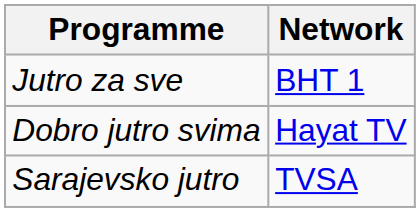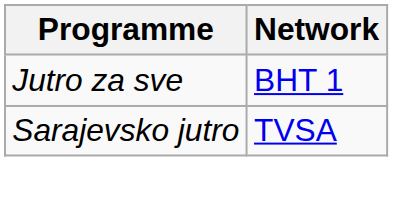 <table class="wikitable">
 <tr>
 <th>Programme</th>
 <th>Network</th>
 </tr>
 <tr>
 <td><em>Jutro za sve</em></td>
 <td><a href='#'>BHT 1</a></td>
 </tr>
 <tr>
-<td><em>Dobro jutro svima</em></td>
-<td><a href='#'>Hayat TV</a></td>
-</tr>
-<tr>
 <td><em>Sarajevsko jutro</em></td>
 <td><a href='#'>TVSA</a></td>
 </tr>
 </table>
